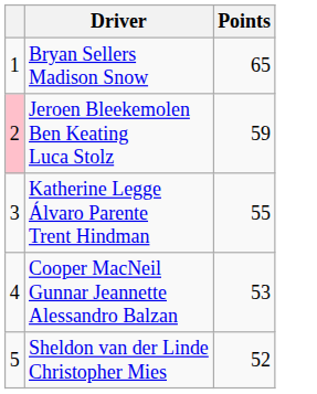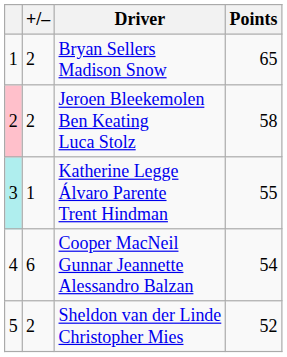 <table class="wikitable" style="font-size: 95%;">
 <tr>
 <th scope="col"></th>
+<th scope="col">+/–</th>
 <th scope="col">Driver</th>
 <th scope="col">Points</th>
 </tr>
 <tr>
 <td align=center>1</td>
+<td align="left"> 2</td>
 <td> <a href='#'>Bryan Sellers</a><br> <a href='#'>Madison Snow</a></td>
 <td align=right>65</td>
 </tr>
 <tr>
 <td align=center style="background: pink;">2</td>
+<td align="left"> 2</td>
 <td> <a href='#'>Jeroen Bleekemolen</a><br> <a href='#'>Ben Keating</a><br> <a href='#'>Luca Stolz</a></td>
-<td align=right>59</td>
+<td align=right>58</td>
 </tr>
 <tr>
-<td align=center>3</td>
+<td align=center style="background: paleturquoise;">3</td>
+<td align="left"> 1</td>
 <td> <a href='#'>Katherine Legge</a><br> <a href='#'>Álvaro Parente</a><br> <a href='#'>Trent Hindman</a></td>
 <td align=right>55</td>
 </tr>
 <tr>
 <td align=center>4</td>
+<td align="left"> 6</td>
 <td> <a href='#'>Cooper MacNeil</a><br> <a href='#'>Gunnar Jeannette</a><br> <a href='#'>Alessandro Balzan</a></td>
-<td align=right>53</td>
+<td align=right>54</td>
 </tr>
 <tr>
 <td align=center>5</td>
+<td align="left"> 2</td>
 <td> <a href='#'>Sheldon van der Linde</a><br> <a href='#'>Christopher Mies</a></td>
 <td align=right>52</td>
 </tr>
 </table>
